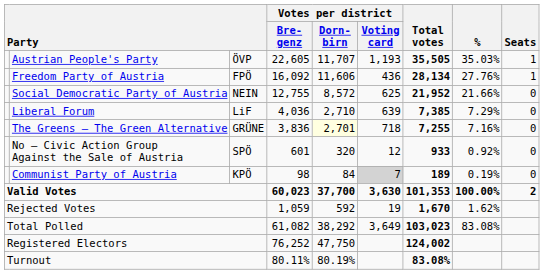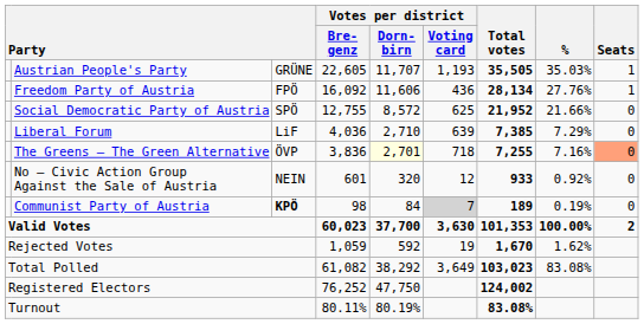 <table class="wikitable" border="1" style="text-align:right;">
 <tr>
 <th style="text-align:left;" valign=bottom rowspan=2 colspan=3>Party</th>
 <th colspan=3>Votes per district</th>
 <th align=center valign=bottom rowspan=2 width="50">Total<br>votes</th>
 <th align=center valign=bottom rowspan=2 width="50">%</th>
 <th align=center valign=bottom rowspan=2>Seats</th>
 </tr>
 <tr>
 <th align=center valign=bottom width="50"><a href='#'>Bre-<br>genz</a></th>
 <th align=center valign=bottom width="50"><a href='#'>Dorn-<br>birn</a></th>
 <th align=center valign=bottom width="50"><a href='#'>Voting<br>card</a></th>
 </tr>
 <tr>
 <td></td>
 <td align=left><a href='#'>Austrian People's Party</a></td>
-<td align=left>ÖVP</td>
+<td align=left>GRÜNE</td>
 <td>22,605</td>
 <td>11,707</td>
 <td>1,193</td>
 <td><strong>35,505</strong></td>
 <td>35.03%</td>
 <td>1</td>
 </tr>
 <tr>
 <td></td>
 <td align=left><a href='#'>Freedom Party of Austria</a></td>
 <td align=left>FPÖ</td>
 <td>16,092</td>
 <td>11,606</td>
 <td>436</td>
 <td><strong>28,134</strong></td>
 <td>27.76%</td>
 <td>1</td>
 </tr>
 <tr>
 <td></td>
 <td align=left><a href='#'>Social Democratic Party of Austria</a></td>
-<td align=left>NEIN</td>
+<td align=left>SPÖ</td>
 <td>12,755</td>
 <td>8,572</td>
 <td>625</td>
 <td><strong>21,952</strong></td>
 <td>21.66%</td>
 <td>0</td>
 </tr>
 <tr>
 <td></td>
 <td align=left><a href='#'>Liberal Forum</a></td>
 <td align=left>LiF</td>
 <td>4,036</td>
 <td>2,710</td>
 <td>639</td>
 <td><strong>7,385</strong></td>
 <td>7.29%</td>
 <td>0</td>
 </tr>
 <tr>
 <td></td>
 <td align=left style="white-space: nowrap;"><a href='#'>The Greens – The Green Alternative</a></td>
-<td align=left>GRÜNE</td>
+<td align=left>ÖVP</td>
 <td>3,836</td>
 <td style="background: lightyellow;">2,701</td>
 <td>718</td>
 <td><strong>7,255</strong></td>
 <td>7.16%</td>
-<td>0</td>
+<td style="background: lightsalmon;">0</td>
 </tr>
 <tr>
 <td></td>
 <td align=left>No – Civic Action Group<br>Against the Sale of Austria</td>
-<td align=left>SPÖ</td>
+<td align=left>NEIN</td>
 <td>601</td>
 <td>320</td>
 <td>12</td>
 <td><strong>933</strong></td>
 <td>0.92%</td>
 <td>0</td>
 </tr>
 <tr>
 <td></td>
 <td align=left><a href='#'>Communist Party of Austria</a></td>
-<td align=left>KPÖ</td>
+<td align=left><strong>KPÖ</strong></td>
 <td>98</td>
 <td>84</td>
 <td style="background: lightgrey;">7</td>
 <td><strong>189</strong></td>
 <td>0.19%</td>
 <td>0</td>
 </tr>
 <tr style="font-weight:bold">
 <td align=left colspan=3>Valid Votes</td>
 <td>60,023</td>
 <td>37,700</td>
 <td>3,630</td>
 <td>101,353</td>
 <td>100.00%</td>
 <td>2</td>
 </tr>
 <tr>
 <td align=left colspan=3>Rejected Votes</td>
 <td>1,059</td>
 <td>592</td>
 <td>19</td>
 <td><strong>1,670</strong></td>
 <td>1.62%</td>
 <td></td>
 </tr>
 <tr>
 <td align=left colspan=3>Total Polled</td>
 <td>61,082</td>
 <td>38,292</td>
 <td>3,649</td>
 <td><strong>103,023</strong></td>
 <td>83.08%</td>
 <td></td>
 </tr>
 <tr>
 <td align=left colspan=3>Registered Electors</td>
 <td>76,252</td>
 <td>47,750</td>
 <td></td>
 <td><strong>124,002</strong></td>
 <td></td>
 <td></td>
 </tr>
 <tr>
 <td align=left colspan=3>Turnout</td>
 <td>80.11%</td>
 <td>80.19%</td>
 <td></td>
 <td><strong>83.08%</strong></td>
 <td></td>
 <td></td>
 </tr>
 </table>
